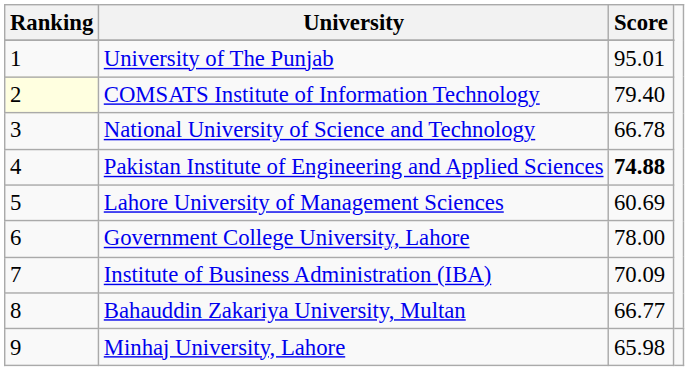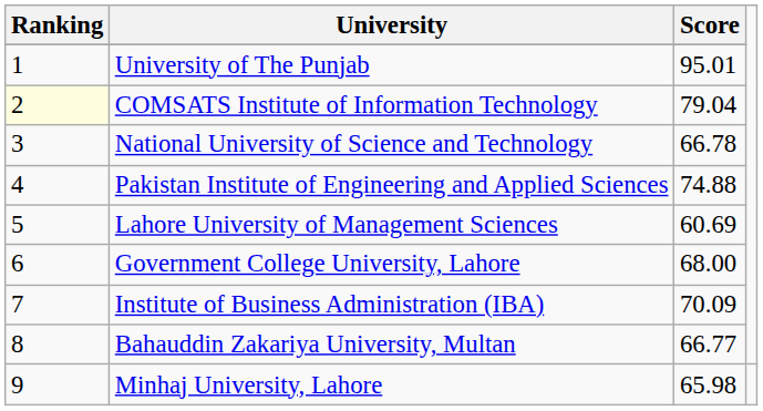 <table class="wikitable sortable">
 <tr>
 <th>Ranking</th>
 <th>University</th>
 <th>Score</th>
 </tr>
 <tr>
 </tr>
 <tr>
 <td>1</td>
 <td><a href='#'>University of The Punjab</a></td>
 <td>95.01</td>
 </tr>
 <tr>
 <td style="background: lightyellow;">2</td>
 <td><a href='#'>COMSATS Institute of Information Technology</a></td>
-<td>79.40</td>
+<td>79.04</td>
 </tr>
 <tr>
 <td>3</td>
 <td><a href='#'>National University of Science and Technology</a></td>
 <td>66.78</td>
 </tr>
 <tr>
 <td>4</td>
 <td><a href='#'>Pakistan Institute of Engineering and Applied Sciences</a></td>
-<td><strong>74.88</strong></td>
+<td>74.88</td>
 </tr>
 <tr>
 <td>5</td>
 <td><a href='#'>Lahore University of Management Sciences</a></td>
 <td>60.69</td>
 </tr>
 <tr>
 <td>6</td>
 <td><a href='#'>Government College University, Lahore</a></td>
-<td>78.00</td>
+<td>68.00</td>
 </tr>
 <tr>
 <td>7</td>
 <td><a href='#'>Institute of Business Administration (IBA)</a></td>
 <td>70.09</td>
 </tr>
 <tr>
 <td>8</td>
 <td><a href='#'>Bahauddin Zakariya University, Multan</a></td>
 <td>66.77</td>
 </tr>
 <tr>
 <td>9</td>
 <td><a href='#'>Minhaj University, Lahore</a></td>
 <td>65.98</td>
 <td></td>
 </tr>
 </table>
